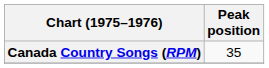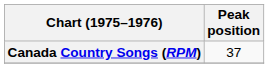 <table class="wikitable sortable plainrowheaders">
 <tr>
 <th scope="col">Chart (1975–1976)</th>
 <th scope="col">Peak<br>position</th>
 </tr>
 <tr>
 <th scope="row">Canada <a href='#'>Country Songs</a> (<em><a href='#'>RPM</a></em>)</th>
-<td align="center">35</td>
+<td align="center">37</td>
 </tr>
 <tr>
 </tr>
 <tr>
 </tr>
 </table>
